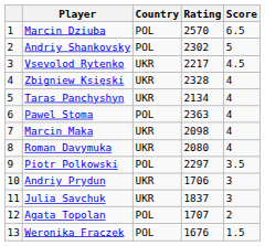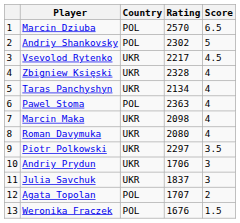 <table class="wikitable">
 <tr>
 <th></th>
 <th>Player</th>
 <th>Country</th>
 <th>Rating</th>
 <th>Score</th>
 </tr>
 <tr>
 <td>1</td>
 <td><a href='#'>Marcin Dziuba</a></td>
 <td>POL</td>
 <td>2570</td>
 <td>6.5</td>
 </tr>
 <tr>
 <td>2</td>
 <td><a href='#'>Andriy Shankovsky</a></td>
 <td>POL</td>
 <td>2302</td>
 <td>5</td>
 </tr>
 <tr>
 <td>3</td>
 <td><a href='#'>Vsevolod Rytenko</a></td>
 <td>UKR</td>
 <td>2217</td>
 <td>4.5</td>
 </tr>
 <tr>
 <td>4</td>
 <td><a href='#'>Zbigniew Księski</a></td>
 <td>UKR</td>
 <td>2328</td>
 <td>4</td>
 </tr>
 <tr>
 <td>5</td>
 <td><a href='#'>Taras Panchyshyn</a></td>
 <td>UKR</td>
 <td>2134</td>
 <td>4</td>
 </tr>
 <tr>
 <td>6</td>
 <td><a href='#'>Pawel Stoma</a></td>
 <td>POL</td>
 <td>2363</td>
 <td>4</td>
 </tr>
 <tr>
 <td>7</td>
 <td><a href='#'>Marcin Maka</a></td>
 <td>UKR</td>
 <td>2098</td>
 <td>4</td>
 </tr>
 <tr>
 <td>8</td>
 <td><a href='#'>Roman Davymuka</a></td>
 <td>UKR</td>
 <td>2080</td>
 <td>4</td>
 </tr>
 <tr>
 <td>9</td>
 <td><a href='#'>Piotr Polkowski</a></td>
-<td>POL</td>
+<td>UKR</td>
 <td>2297</td>
 <td>3.5</td>
 </tr>
 <tr>
 <td>10</td>
 <td><a href='#'>Andriy Prydun</a></td>
 <td>UKR</td>
 <td>1706</td>
 <td>3</td>
 </tr>
 <tr>
 <td>11</td>
 <td><a href='#'>Julia Savchuk</a></td>
 <td>UKR</td>
 <td>1837</td>
 <td>3</td>
 </tr>
 <tr>
 <td>12</td>
 <td><a href='#'>Agata Topolan</a></td>
 <td>POL</td>
 <td>1707</td>
 <td>2</td>
 </tr>
 <tr>
 <td>13</td>
 <td><a href='#'>Weronika Fraczek</a></td>
 <td>POL</td>
 <td>1676</td>
 <td>1.5</td>
 </tr>
 </table>
